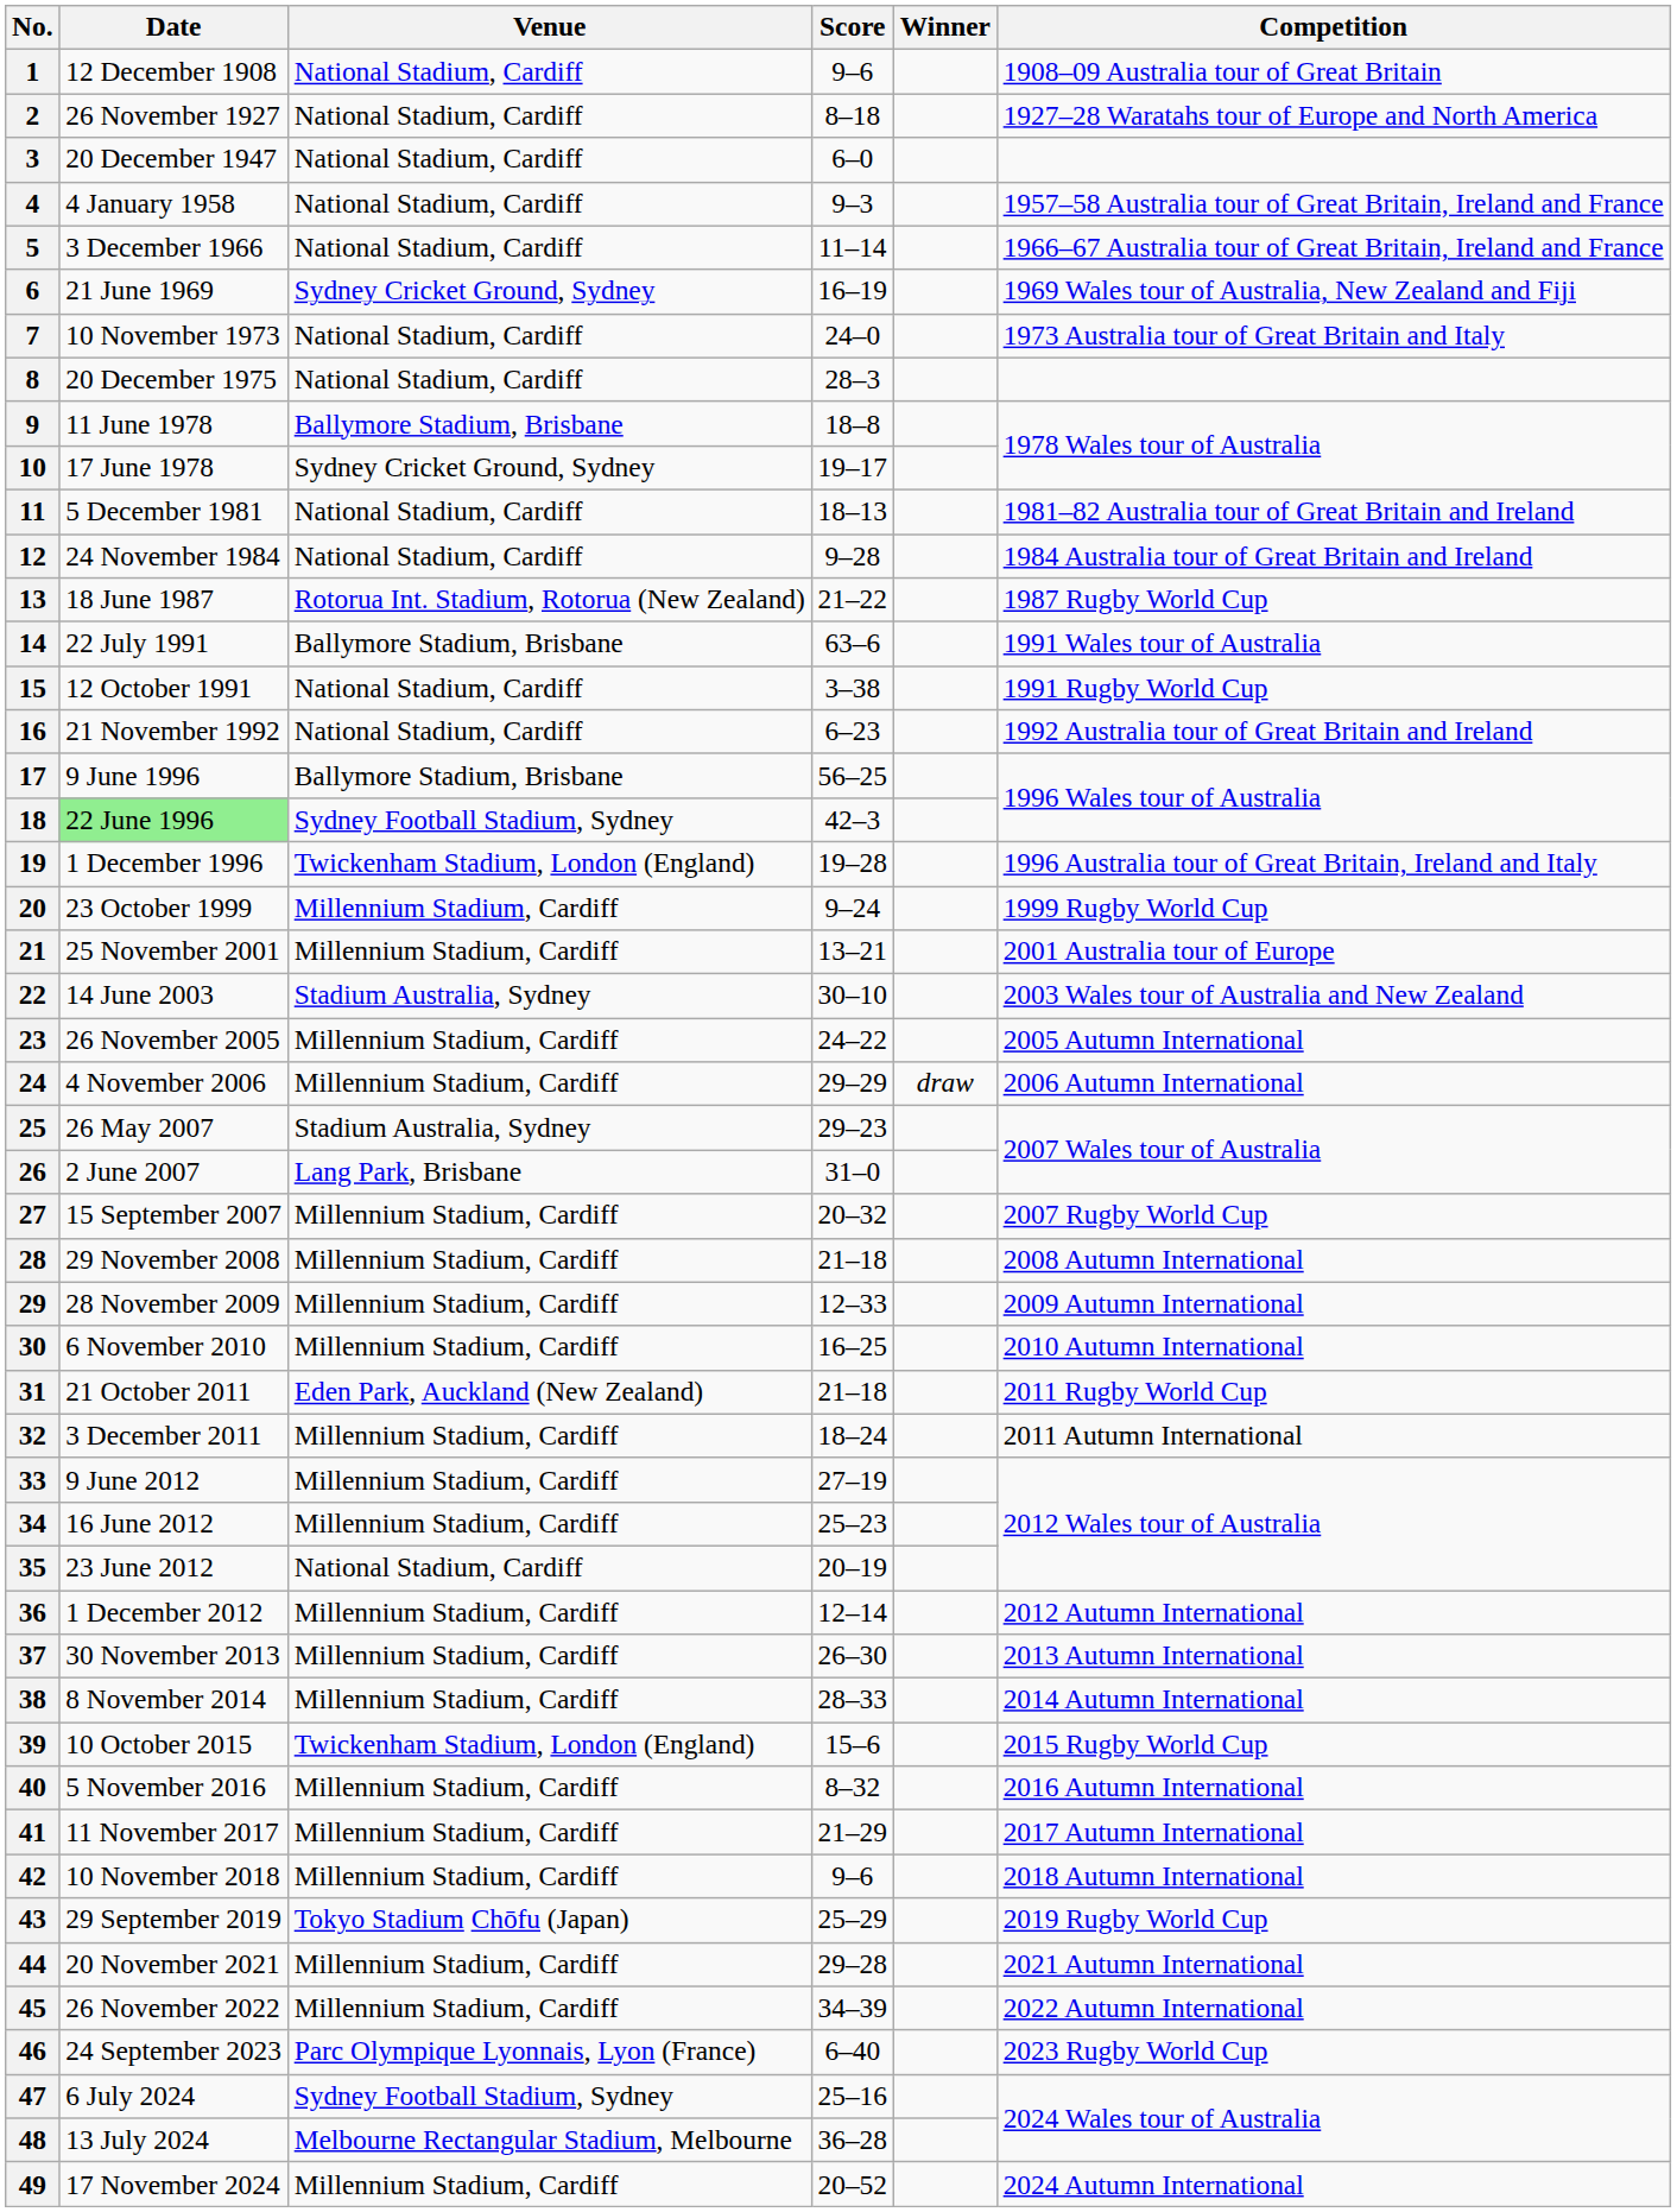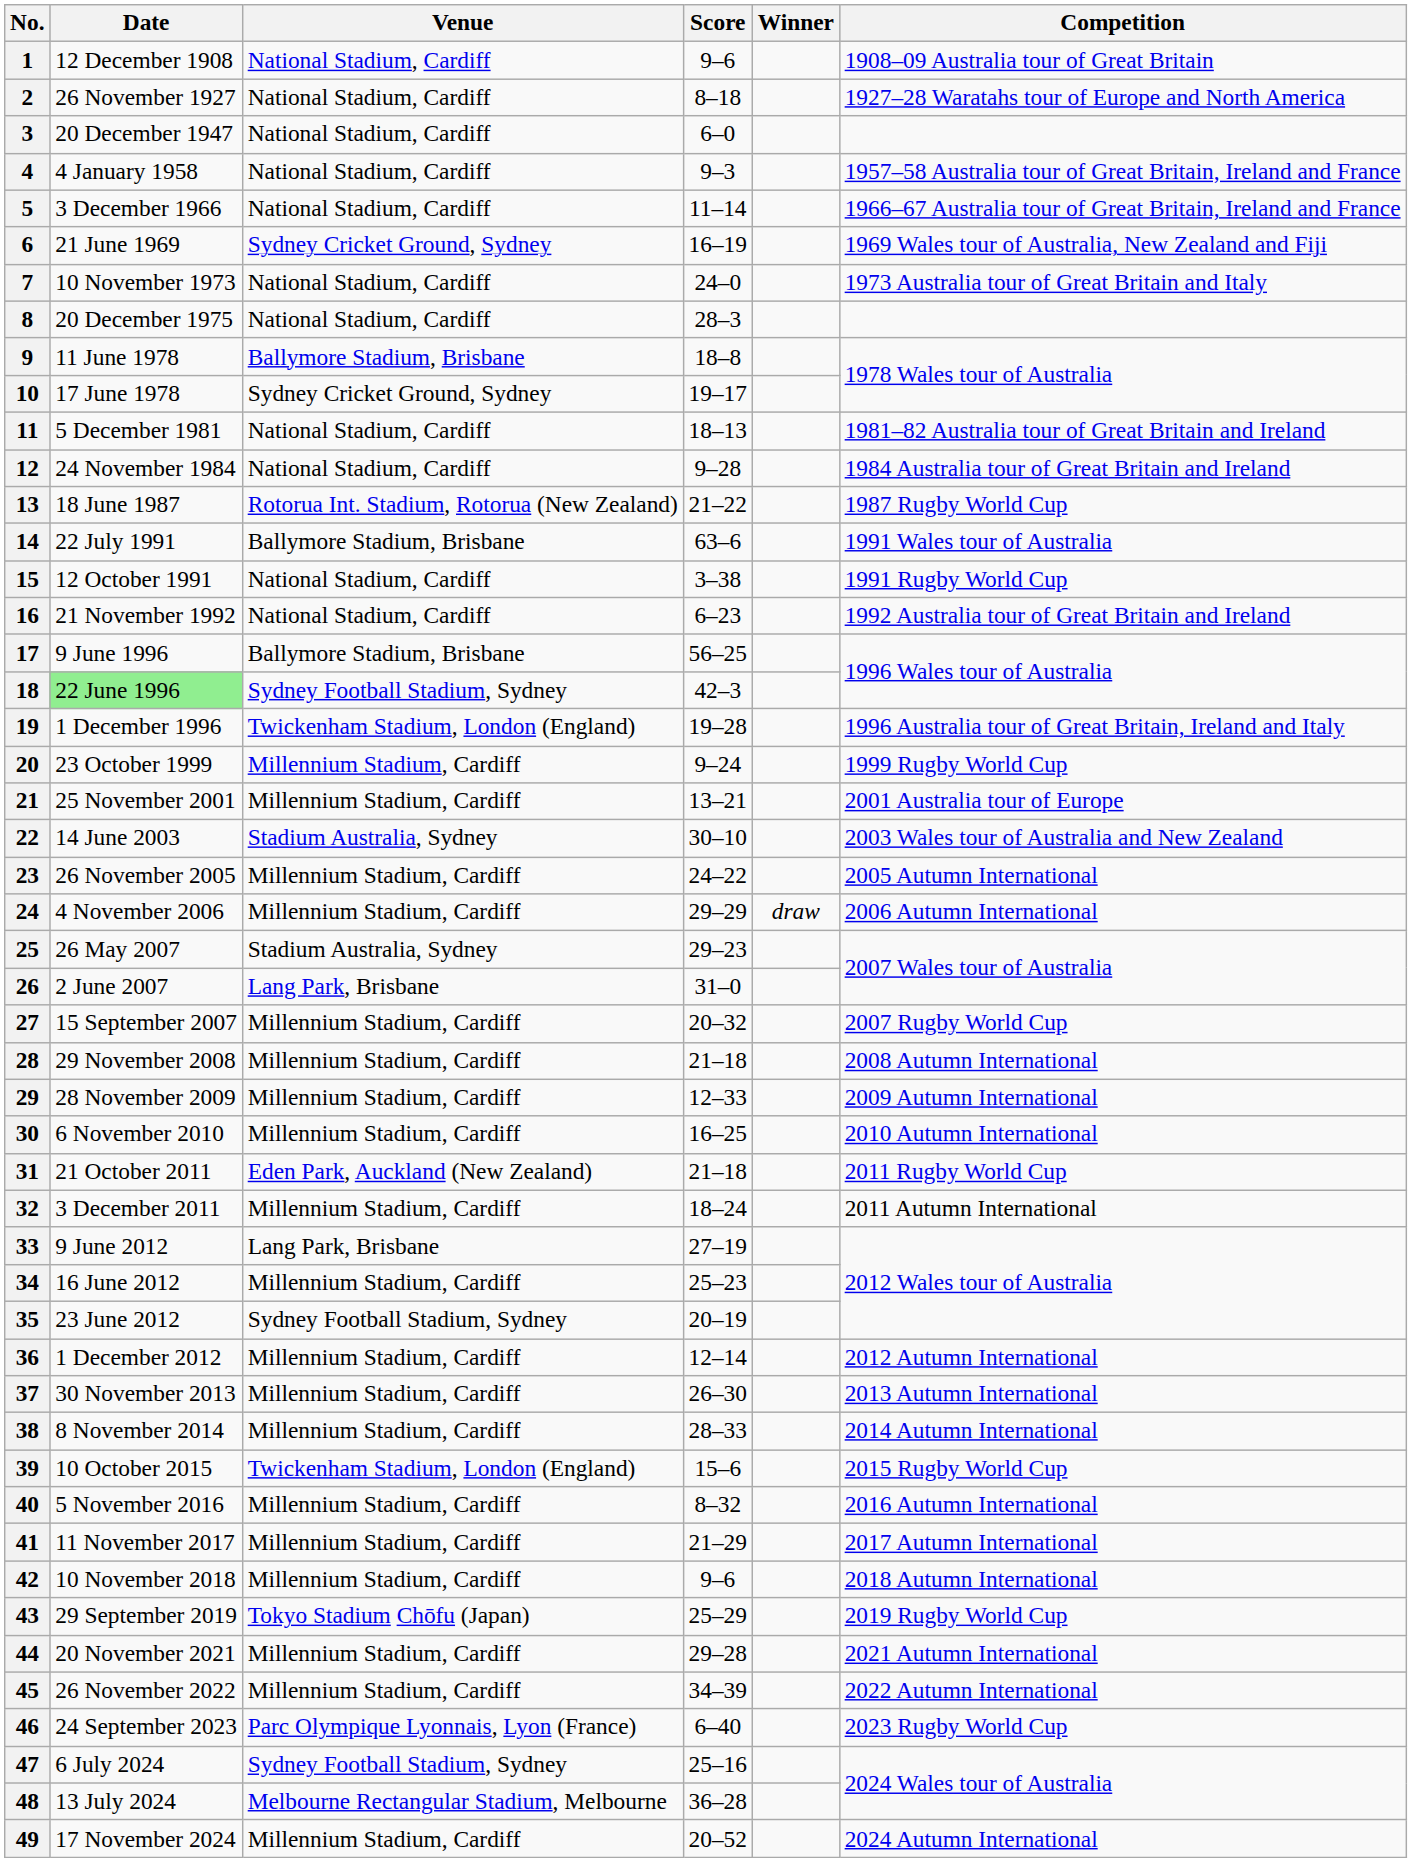 <table class="wikitable sortable">
 <tr>
 <th>No.</th>
 <th>Date</th>
 <th>Venue</th>
 <th>Score</th>
 <th>Winner</th>
 <th>Competition</th>
 </tr>
 <tr>
 <th>1</th>
 <td>12 December 1908</td>
 <td><a href='#'>National Stadium</a>, <a href='#'>Cardiff</a></td>
 <td align="center">9–6</td>
 <td></td>
 <td><a href='#'>1908–09 Australia tour of Great Britain</a></td>
 </tr>
 <tr>
 <th>2</th>
 <td>26 November 1927</td>
 <td>National Stadium, Cardiff</td>
 <td align="center">8–18</td>
 <td></td>
 <td><a href='#'>1927–28 Waratahs tour of Europe and North America</a></td>
 </tr>
 <tr>
 <th>3</th>
 <td>20 December 1947</td>
 <td>National Stadium, Cardiff</td>
 <td align="center">6–0</td>
 <td></td>
 <td></td>
 </tr>
 <tr>
 <th>4</th>
 <td>4 January 1958</td>
 <td>National Stadium, Cardiff</td>
 <td align="center">9–3</td>
 <td></td>
 <td><a href='#'>1957–58 Australia tour of Great Britain, Ireland and France</a></td>
 </tr>
 <tr>
 <th>5</th>
 <td>3 December 1966</td>
 <td>National Stadium, Cardiff</td>
 <td align="center">11–14</td>
 <td></td>
 <td><a href='#'>1966–67 Australia tour of Great Britain, Ireland and France</a></td>
 </tr>
 <tr>
 <th>6</th>
 <td>21 June 1969</td>
 <td><a href='#'>Sydney Cricket Ground</a>, <a href='#'>Sydney</a></td>
 <td align="center">16–19</td>
 <td></td>
 <td><a href='#'>1969 Wales tour of Australia, New Zealand and Fiji</a></td>
 </tr>
 <tr>
 <th>7</th>
 <td>10 November 1973</td>
 <td>National Stadium, Cardiff</td>
 <td align="center">24–0</td>
 <td></td>
 <td><a href='#'>1973 Australia tour of Great Britain and Italy</a></td>
 </tr>
 <tr>
 <th>8</th>
 <td>20 December 1975</td>
 <td>National Stadium, Cardiff</td>
 <td align="center">28–3</td>
 <td></td>
 <td></td>
 </tr>
 <tr>
 <th>9</th>
 <td>11 June 1978</td>
 <td><a href='#'>Ballymore Stadium</a>, <a href='#'>Brisbane</a></td>
 <td align="center">18–8</td>
 <td></td>
 <td rowspan=2><a href='#'>1978 Wales tour of Australia</a></td>
 </tr>
 <tr>
 <th>10</th>
 <td>17 June 1978</td>
 <td>Sydney Cricket Ground, Sydney</td>
 <td align="center">19–17</td>
 <td></td>
 </tr>
 <tr>
 <th>11</th>
 <td>5 December 1981</td>
 <td>National Stadium, Cardiff</td>
 <td align="center">18–13</td>
 <td></td>
 <td><a href='#'>1981–82 Australia tour of Great Britain and Ireland</a></td>
 </tr>
 <tr>
 <th>12</th>
 <td>24 November 1984</td>
 <td>National Stadium, Cardiff</td>
 <td align="center">9–28</td>
 <td></td>
 <td><a href='#'>1984 Australia tour of Great Britain and Ireland</a></td>
 </tr>
 <tr>
 <th>13</th>
 <td>18 June 1987</td>
 <td><a href='#'>Rotorua Int. Stadium</a>, <a href='#'>Rotorua</a> (New Zealand)</td>
 <td align="center">21–22</td>
 <td></td>
 <td><a href='#'>1987 Rugby World Cup</a></td>
 </tr>
 <tr>
 <th>14</th>
 <td>22 July 1991</td>
 <td>Ballymore Stadium, Brisbane</td>
 <td align="center">63–6</td>
 <td></td>
 <td><a href='#'>1991 Wales tour of Australia</a></td>
 </tr>
 <tr>
 <th>15</th>
 <td>12 October 1991</td>
 <td>National Stadium, Cardiff</td>
 <td align="center">3–38</td>
 <td></td>
 <td><a href='#'>1991 Rugby World Cup</a></td>
 </tr>
 <tr>
 <th>16</th>
 <td>21 November 1992</td>
 <td>National Stadium, Cardiff</td>
 <td align="center">6–23</td>
 <td></td>
 <td><a href='#'>1992 Australia tour of Great Britain and Ireland</a></td>
 </tr>
 <tr>
 <th>17</th>
 <td>9 June 1996</td>
 <td>Ballymore Stadium, Brisbane</td>
 <td align="center">56–25</td>
 <td></td>
 <td rowspan="2"><a href='#'>1996 Wales tour of Australia</a></td>
 </tr>
 <tr>
 <th>18</th>
 <td style="background: lightgreen;">22 June 1996</td>
 <td><a href='#'>Sydney Football Stadium</a>, Sydney</td>
 <td align="center">42–3</td>
 <td></td>
 </tr>
 <tr>
 <th>19</th>
 <td>1 December 1996</td>
 <td><a href='#'>Twickenham Stadium</a>, <a href='#'>London</a> (England)</td>
 <td align="center">19–28</td>
 <td></td>
 <td><a href='#'>1996 Australia tour of Great Britain, Ireland and Italy</a></td>
 </tr>
 <tr>
 <th>20</th>
 <td>23 October 1999</td>
 <td><a href='#'>Millennium Stadium</a>, Cardiff</td>
 <td align="center">9–24</td>
 <td></td>
 <td><a href='#'>1999 Rugby World Cup</a></td>
 </tr>
 <tr>
 <th>21</th>
 <td>25 November 2001</td>
 <td>Millennium Stadium, Cardiff</td>
 <td align="center">13–21</td>
 <td></td>
 <td><a href='#'>2001 Australia tour of Europe</a></td>
 </tr>
 <tr>
 <th>22</th>
 <td>14 June 2003</td>
 <td><a href='#'>Stadium Australia</a>, Sydney</td>
 <td align="center">30–10</td>
 <td></td>
 <td><a href='#'>2003 Wales tour of Australia and New Zealand</a></td>
 </tr>
 <tr>
 <th>23</th>
 <td>26 November 2005</td>
 <td>Millennium Stadium, Cardiff</td>
 <td align="center">24–22</td>
 <td></td>
 <td><a href='#'>2005 Autumn International</a></td>
 </tr>
 <tr>
 <th>24</th>
 <td>4 November 2006</td>
 <td>Millennium Stadium, Cardiff</td>
 <td align="center">29–29</td>
 <td align="center"><em>draw</em></td>
 <td><a href='#'>2006 Autumn International</a></td>
 </tr>
 <tr>
 <th>25</th>
 <td>26 May 2007</td>
 <td>Stadium Australia, Sydney</td>
 <td align="center">29–23</td>
 <td></td>
 <td rowspan="2"><a href='#'>2007 Wales tour of Australia</a></td>
 </tr>
 <tr>
 <th>26</th>
 <td>2 June 2007</td>
 <td><a href='#'>Lang Park</a>, Brisbane</td>
 <td align="center">31–0</td>
 <td></td>
 </tr>
 <tr>
 <th>27</th>
 <td>15 September 2007</td>
 <td>Millennium Stadium, Cardiff</td>
 <td align="center">20–32</td>
 <td></td>
 <td><a href='#'>2007 Rugby World Cup</a></td>
 </tr>
 <tr>
 <th>28</th>
 <td>29 November 2008</td>
 <td>Millennium Stadium, Cardiff</td>
 <td align="center">21–18</td>
 <td></td>
 <td><a href='#'>2008 Autumn International</a></td>
 </tr>
 <tr>
 <th>29</th>
 <td>28 November 2009</td>
 <td>Millennium Stadium, Cardiff</td>
 <td align="center">12–33</td>
 <td></td>
 <td><a href='#'>2009 Autumn International</a></td>
 </tr>
 <tr>
 <th>30</th>
 <td>6 November 2010</td>
 <td>Millennium Stadium, Cardiff</td>
 <td align="center">16–25</td>
 <td></td>
 <td><a href='#'>2010 Autumn International</a></td>
 </tr>
 <tr>
 <th>31</th>
 <td>21 October 2011</td>
 <td><a href='#'>Eden Park</a>, <a href='#'>Auckland</a> (New Zealand)</td>
 <td align="center">21–18</td>
 <td></td>
 <td><a href='#'>2011 Rugby World Cup</a></td>
 </tr>
 <tr>
 <th>32</th>
 <td>3 December 2011</td>
 <td>Millennium Stadium, Cardiff</td>
 <td align="center">18–24</td>
 <td></td>
 <td>2011 Autumn International</td>
 </tr>
 <tr>
 <th>33</th>
 <td>9 June 2012</td>
-<td>Millennium Stadium, Cardiff</td>
+<td>Lang Park, Brisbane</td>
 <td align="center">27–19</td>
 <td></td>
 <td rowspan="3"><a href='#'>2012 Wales tour of Australia</a></td>
 </tr>
 <tr>
 <th>34</th>
 <td>16 June 2012</td>
 <td>Millennium Stadium, Cardiff</td>
 <td align="center">25–23</td>
 <td></td>
 </tr>
 <tr>
 <th>35</th>
 <td>23 June 2012</td>
-<td>National Stadium, Cardiff</td>
+<td>Sydney Football Stadium, Sydney</td>
 <td align="center">20–19</td>
 <td></td>
 </tr>
 <tr>
 <th>36</th>
 <td>1 December 2012</td>
 <td>Millennium Stadium, Cardiff</td>
 <td align="center">12–14</td>
 <td></td>
 <td><a href='#'>2012 Autumn International</a></td>
 </tr>
 <tr>
 <th>37</th>
 <td>30 November 2013</td>
 <td>Millennium Stadium, Cardiff</td>
 <td align="center">26–30</td>
 <td></td>
 <td><a href='#'>2013 Autumn International</a></td>
 </tr>
 <tr>
 <th>38</th>
 <td>8 November 2014</td>
 <td>Millennium Stadium, Cardiff</td>
 <td align="center">28–33</td>
 <td></td>
 <td><a href='#'>2014 Autumn International</a></td>
 </tr>
 <tr>
 <th>39</th>
 <td>10 October 2015</td>
 <td><a href='#'>Twickenham Stadium</a>, <a href='#'>London</a> (England)</td>
 <td align="center">15–6</td>
 <td></td>
 <td><a href='#'>2015 Rugby World Cup</a></td>
 </tr>
 <tr>
 <th>40</th>
 <td>5 November 2016</td>
 <td>Millennium Stadium, Cardiff</td>
 <td align="center">8–32</td>
 <td></td>
 <td><a href='#'>2016 Autumn International</a></td>
 </tr>
 <tr>
 <th>41</th>
 <td>11 November 2017</td>
 <td>Millennium Stadium, Cardiff</td>
 <td align="center">21–29</td>
 <td></td>
 <td><a href='#'>2017 Autumn International</a></td>
 </tr>
 <tr>
 <th>42</th>
 <td>10 November 2018</td>
 <td>Millennium Stadium, Cardiff</td>
 <td align="center">9–6</td>
 <td></td>
 <td><a href='#'>2018 Autumn International</a></td>
 </tr>
 <tr>
 <th>43</th>
 <td>29 September 2019</td>
 <td><a href='#'>Tokyo Stadium</a> <a href='#'>Chōfu</a> (Japan)</td>
 <td align="center">25–29</td>
 <td></td>
 <td><a href='#'>2019 Rugby World Cup</a></td>
 </tr>
 <tr>
 <th>44</th>
 <td>20 November 2021</td>
 <td>Millennium Stadium, Cardiff</td>
 <td align="center">29–28</td>
 <td></td>
 <td><a href='#'>2021 Autumn International</a></td>
 </tr>
 <tr>
 <th>45</th>
 <td>26 November 2022</td>
 <td>Millennium Stadium, Cardiff</td>
 <td align="center">34–39</td>
 <td></td>
 <td><a href='#'>2022 Autumn International</a></td>
 </tr>
 <tr>
 <th>46</th>
 <td>24 September 2023</td>
 <td><a href='#'>Parc Olympique Lyonnais</a>, <a href='#'>Lyon</a> (France)</td>
 <td align="center">6–40</td>
 <td></td>
 <td><a href='#'>2023 Rugby World Cup</a></td>
 </tr>
 <tr>
 <th>47</th>
 <td>6 July 2024</td>
 <td><a href='#'>Sydney Football Stadium</a>, Sydney</td>
 <td align="center">25–16</td>
 <td></td>
 <td rowspan=2><a href='#'>2024 Wales tour of Australia</a></td>
 </tr>
 <tr>
 <th>48</th>
 <td>13 July 2024</td>
 <td><a href='#'>Melbourne Rectangular Stadium</a>, Melbourne</td>
 <td align="center">36–28</td>
 <td></td>
 </tr>
 <tr>
 <th>49</th>
 <td>17 November 2024</td>
 <td>Millennium Stadium, Cardiff</td>
 <td align="center">20–52</td>
 <td></td>
 <td><a href='#'>2024 Autumn International</a></td>
 </tr>
 </table>
